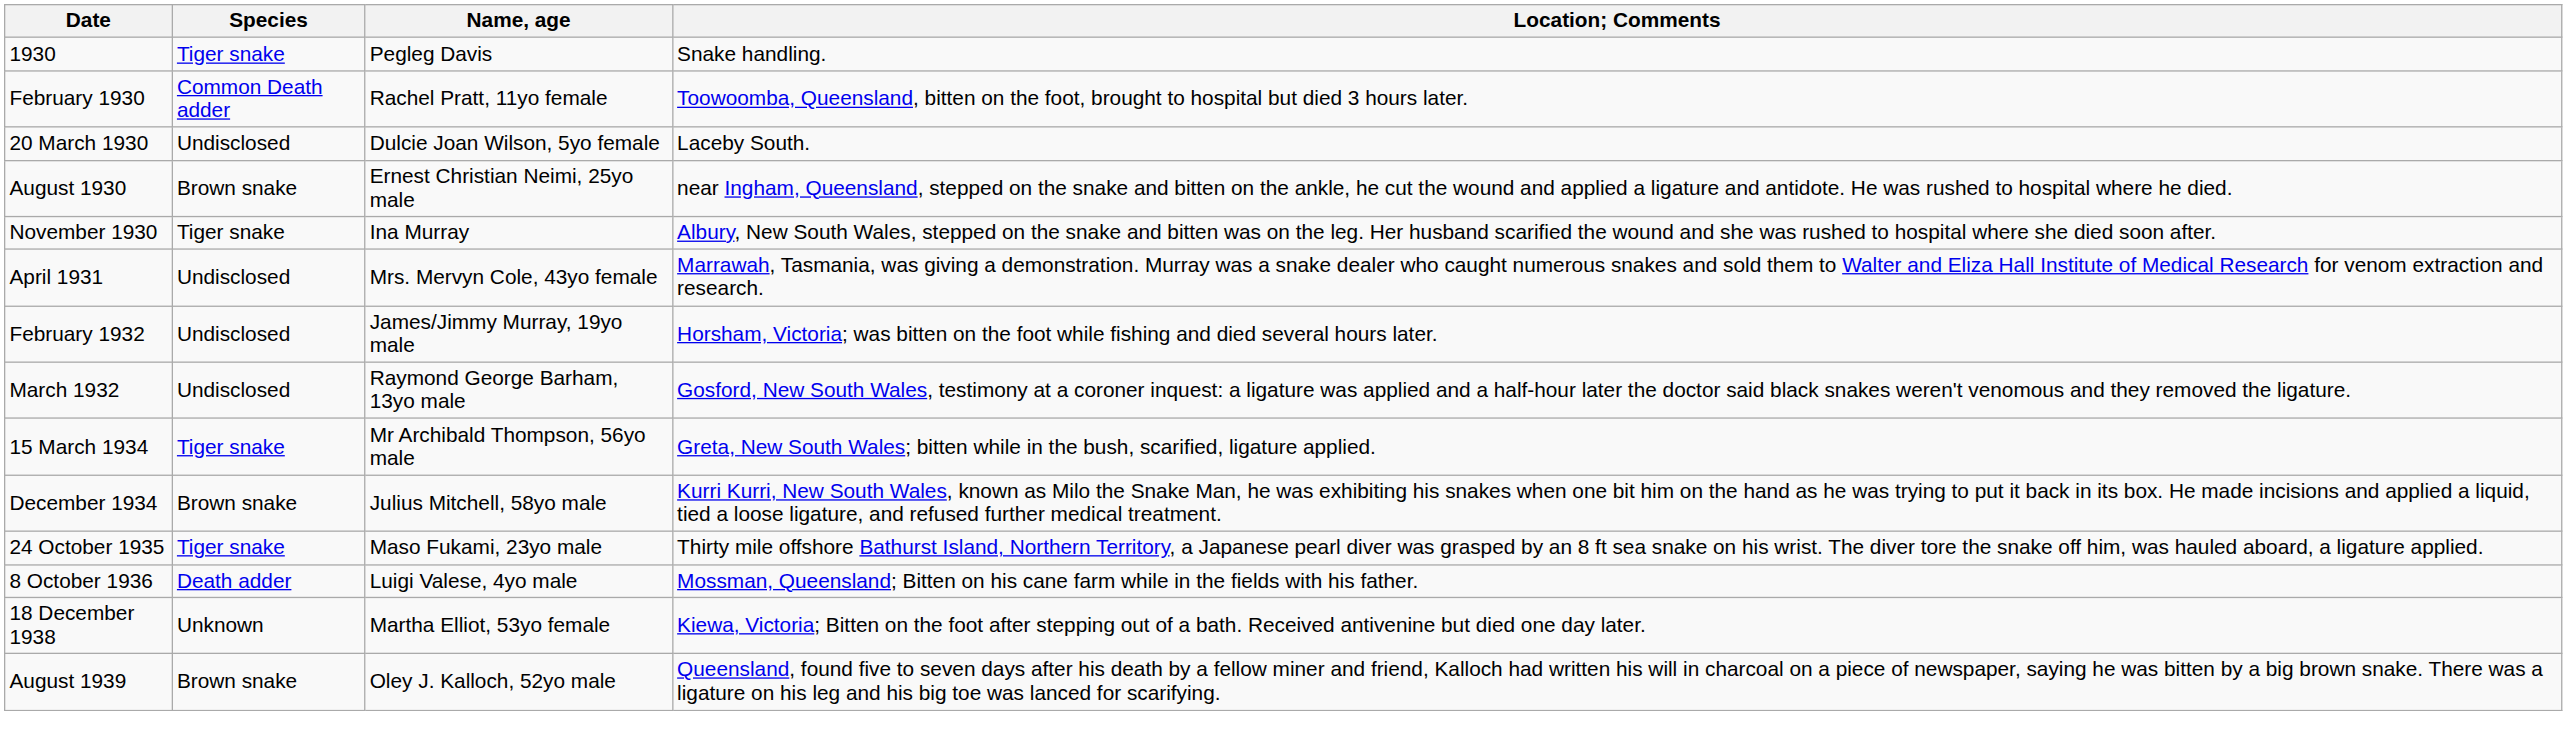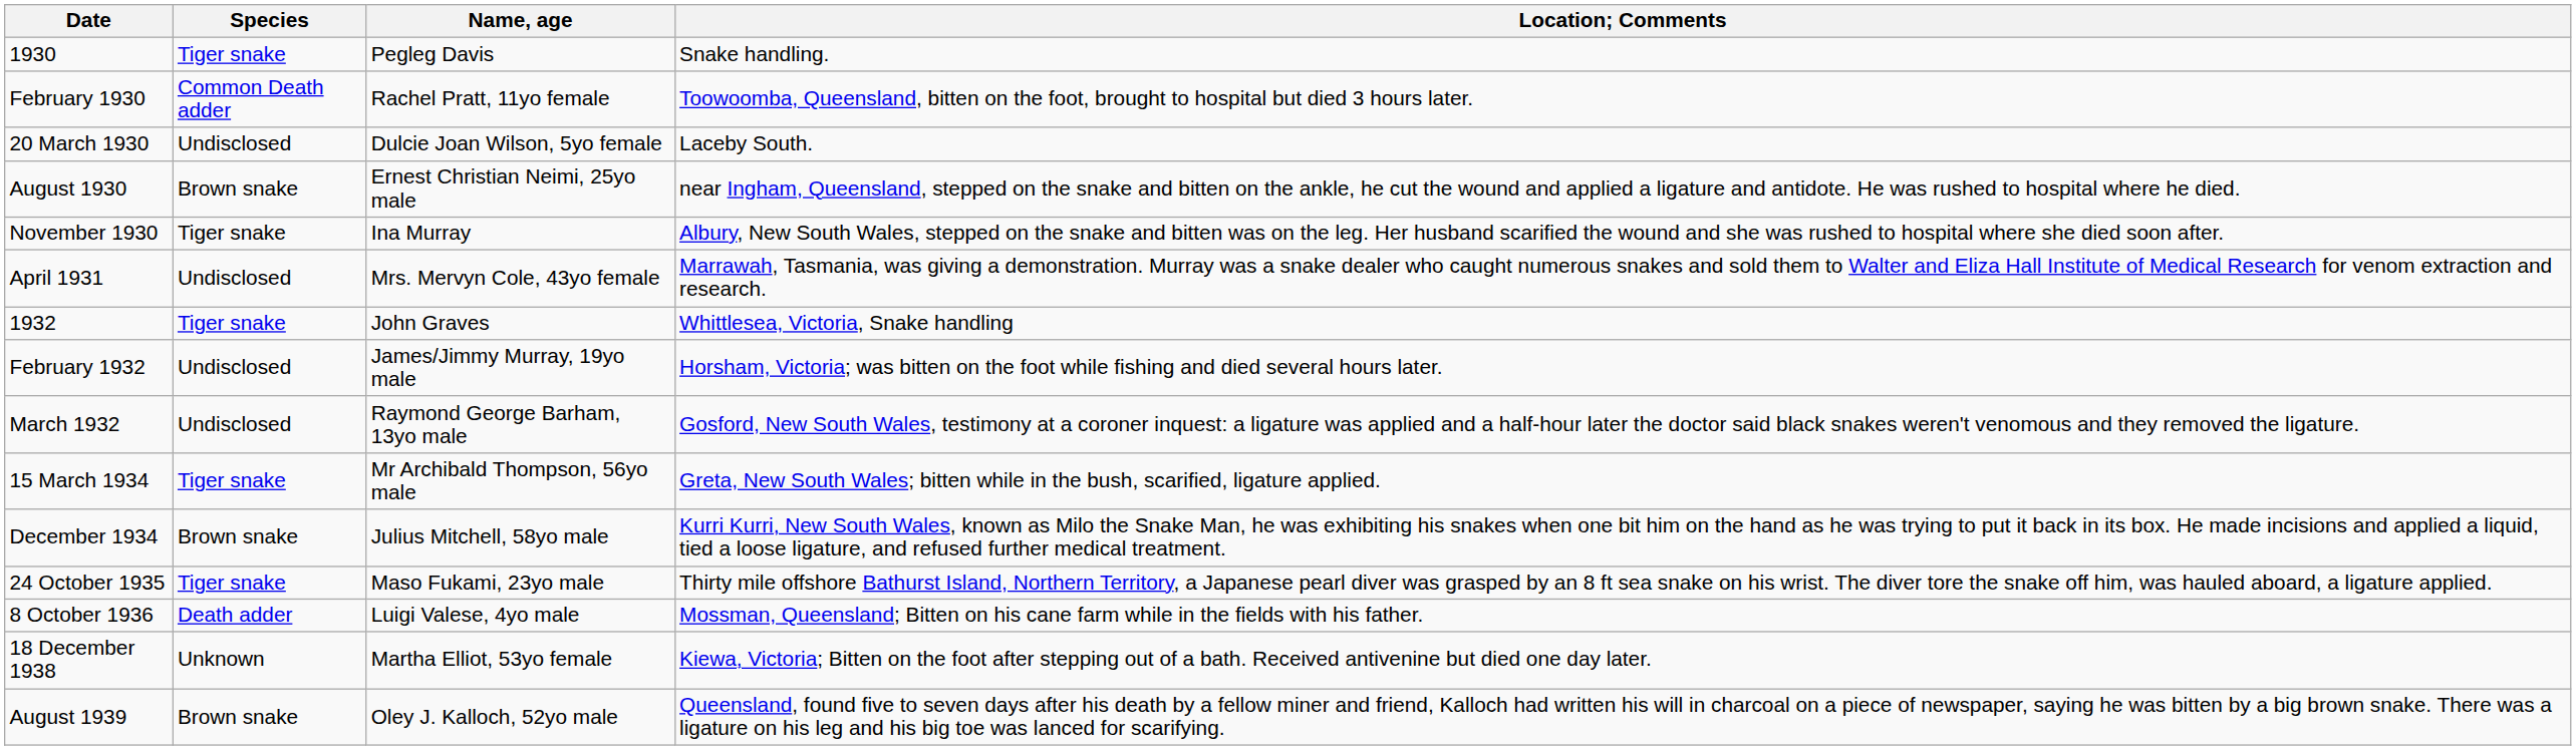 <table class="wikitable sortable">
 <tr>
 <th scope="col">Date</th>
 <th scope="col">Species</th>
 <th scope="col">Name, age</th>
 <th scope="col" class="unsortable">Location; Comments</th>
 </tr>
 <tr>
 <td data-sort-value="1930-01-01">1930</td>
 <td><a href='#'>Tiger snake</a></td>
 <td data-sort-value="davis, pegleg">Pegleg Davis</td>
 <td>Snake handling.</td>
 </tr>
 <tr>
 <td data-sort-value="1930-02-01">February 1930</td>
 <td><a href='#'>Common Death adder</a></td>
 <td data-sort-value="pratt, rachel">Rachel Pratt, 11yo female</td>
 <td><a href='#'>Toowoomba, Queensland</a>, bitten on the foot, brought to hospital but died 3 hours later.</td>
 </tr>
 <tr>
 <td data-sort-value="1930-03-20">20 March 1930</td>
 <td>Undisclosed</td>
 <td data-sort-value="wilson, dulcie joan">Dulcie Joan Wilson, 5yo female</td>
 <td>Laceby South.</td>
 </tr>
 <tr>
 <td data-sort-value="1930-08-01">August 1930</td>
 <td>Brown snake</td>
 <td data-sort-value="neimi, ernest christian">Ernest Christian Neimi, 25yo male</td>
 <td>near <a href='#'>Ingham, Queensland</a>, stepped on the snake and bitten on the ankle, he cut the wound and applied a ligature and antidote. He was rushed to hospital where he died.</td>
 </tr>
 <tr>
 <td data-sort-value="1930-11-25">November 1930</td>
 <td>Tiger snake</td>
 <td data-sort-value="Ina Murray">Ina Murray</td>
 <td><a href='#'>Albury</a>, New South Wales, stepped on the snake and bitten was on the leg. Her husband scarified the wound and she was rushed to hospital where she died soon after.</td>
 </tr>
 <tr>
 <td data-sort-value="1931-04-01">April 1931</td>
 <td>Undisclosed</td>
 <td data-sort-value="cole, mervyn mrs">Mrs. Mervyn Cole, 43yo female</td>
 <td><a href='#'>Marrawah</a>, Tasmania, was giving a demonstration. Murray was a snake dealer who caught numerous snakes and sold them to <a href='#'>Walter and Eliza Hall Institute of Medical Research</a> for venom extraction and research.</td>
+</tr>
+<tr>
+<td data-sort-value="1932-01-01">1932</td>
+<td><a href='#'>Tiger snake</a></td>
+<td data-sort-value="graves, john">John Graves</td>
+<td><a href='#'>Whittlesea, Victoria</a>, Snake handling </td>
 </tr>
 <tr>
 <td data-sort-value="1932-02-01">February 1932</td>
 <td>Undisclosed</td>
 <td data-sort-value="murray, james">James/Jimmy Murray, 19yo male</td>
 <td><a href='#'>Horsham, Victoria</a>; was bitten on the foot while fishing and died several hours later.</td>
 </tr>
 <tr>
 <td data-sort-value="1932-03-01">March 1932</td>
 <td>Undisclosed</td>
 <td data-sort-value="barham, raymond george">Raymond George Barham, 13yo male</td>
 <td><a href='#'>Gosford, New South Wales</a>, testimony at a coroner inquest: a ligature was applied and a half-hour later the doctor said black snakes weren't venomous and they removed the ligature.</td>
 </tr>
 <tr>
 <td data-sort-value="1934-03-15">15 March 1934</td>
 <td><a href='#'>Tiger snake</a></td>
 <td data-sort-value="thompson, archibald">Mr Archibald Thompson, 56yo male</td>
 <td><a href='#'>Greta, New South Wales</a>; bitten while in the bush, scarified, ligature applied.</td>
 </tr>
 <tr>
 <td data-sort-value="1934-12-01">December 1934</td>
 <td>Brown snake</td>
 <td data-sort-value="mitchell, julius">Julius Mitchell, 58yo male</td>
 <td><a href='#'>Kurri Kurri, New South Wales</a>, known as  Milo the Snake Man,   he was exhibiting his snakes when one bit him on the hand as he was trying to put it back in its box. He made incisions and applied a liquid, tied a loose ligature, and refused further medical treatment.</td>
 </tr>
 <tr>
 <td data-sort-value="1935-10-24">24 October 1935</td>
 <td><a href='#'>Tiger snake</a></td>
 <td data-sort-value="fukami, maso">Maso Fukami, 23yo male</td>
 <td>Thirty mile offshore <a href='#'>Bathurst Island, Northern Territory</a>, a Japanese pearl diver was grasped by an 8 ft sea snake on his wrist. The diver tore the snake off him, was hauled aboard, a ligature applied.</td>
 </tr>
 <tr>
 <td data-sort-value="1936-10-08">8 October 1936</td>
 <td><a href='#'>Death adder</a></td>
 <td data-sort-value="valese, luigi">Luigi Valese, 4yo male</td>
 <td><a href='#'>Mossman, Queensland</a>; Bitten on his cane farm while in the fields with his father.</td>
 </tr>
 <tr>
 <td data-sort-value="1938-12-18">18 December 1938</td>
 <td>Unknown</td>
 <td data-sort-value="Elliot, Mrs">Martha Elliot, 53yo female</td>
 <td><a href='#'>Kiewa, Victoria</a>; Bitten on the foot after stepping out of a bath. Received antivenine but died one day later.</td>
 </tr>
 <tr>
 <td data-sort-value="1939-08-01">August 1939</td>
 <td>Brown snake</td>
 <td data-sort-value="kalloch, oley j">Oley J. Kalloch, 52yo male</td>
 <td><a href='#'>Queensland</a>, found five to seven days after his death by a fellow miner and friend, Kalloch had written his will in charcoal on a piece of newspaper, saying he was bitten by a big brown snake. There was a ligature on his leg and his big toe was lanced for scarifying.</td>
 </tr>
 </table>
